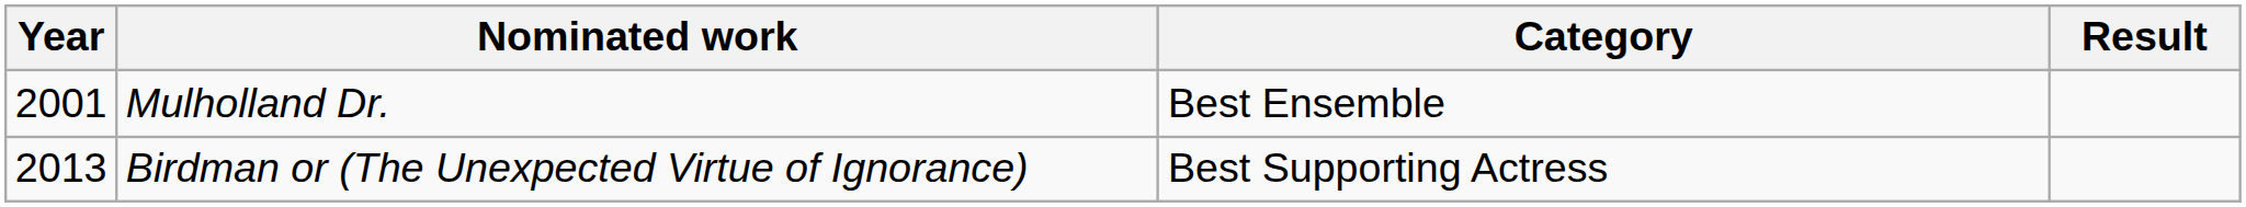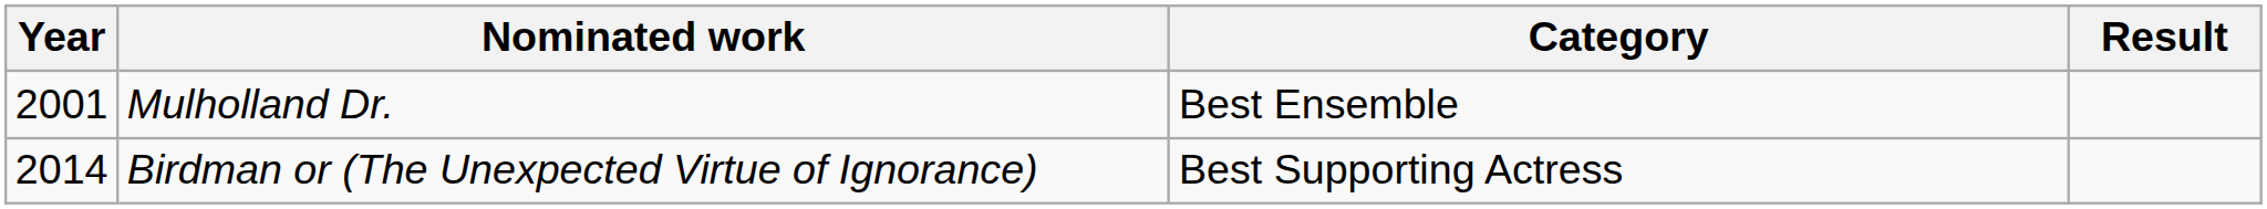 <table class=wikitable>
 <tr>
 <th scope="col" style="width:1em;">Year</th>
 <th scope="col" style="width:39em;">Nominated work</th>
 <th scope="col" style="width:33em;">Category</th>
 <th scope="col" style="width:5em;">Result</th>
 </tr>
 <tr>
 <td>2001</td>
 <td><em>Mulholland Dr.</em></td>
 <td>Best Ensemble</td>
 <td></td>
 </tr>
 <tr>
-<td>2013</td>
+<td>2014</td>
 <td><em>Birdman or (The Unexpected Virtue of Ignorance)</em></td>
 <td>Best Supporting Actress</td>
 <td></td>
 </tr>
 </table>
